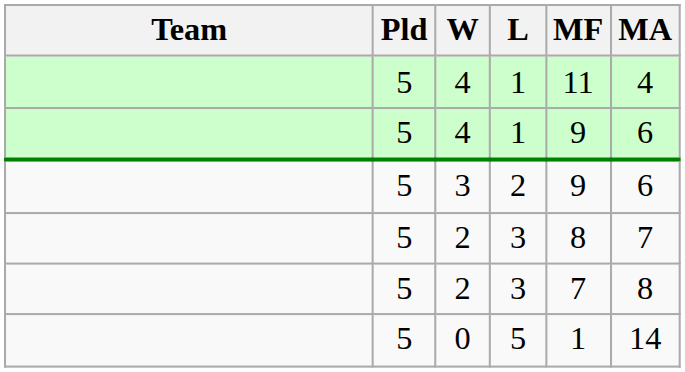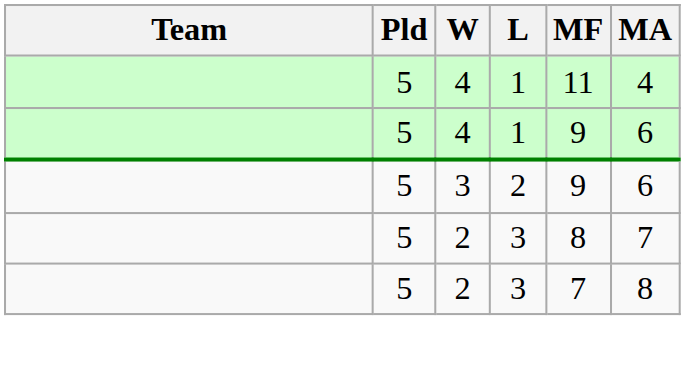 <table class=wikitable style="text-align:center">
 <tr>
 <th width=175>Team</th>
 <th width=20>Pld</th>
 <th width=20>W</th>
 <th width=20>L</th>
 <th width=20>MF</th>
 <th width=20>MA</th>
 </tr>
 <tr bgcolor=ccffcc>
 <td style="text-align:left"></td>
 <td>5</td>
 <td>4</td>
 <td>1</td>
 <td>11</td>
 <td>4</td>
 </tr>
 <tr bgcolor=ccffcc style="border-bottom:2px solid green;">
 <td style="text-align:left"></td>
 <td>5</td>
 <td>4</td>
 <td>1</td>
 <td>9</td>
 <td>6</td>
 </tr>
 <tr>
 <td style="text-align:left"></td>
 <td>5</td>
 <td>3</td>
 <td>2</td>
 <td>9</td>
 <td>6</td>
 </tr>
 <tr>
 <td style="text-align:left"></td>
 <td>5</td>
 <td>2</td>
 <td>3</td>
 <td>8</td>
 <td>7</td>
 </tr>
 <tr>
 <td style="text-align:left"></td>
 <td>5</td>
 <td>2</td>
 <td>3</td>
 <td>7</td>
 <td>8</td>
 </tr>
-<tr>
-<td style="text-align:left"></td>
-<td>5</td>
-<td>0</td>
-<td>5</td>
-<td>1</td>
-<td>14</td>
-</tr>
 </table>
